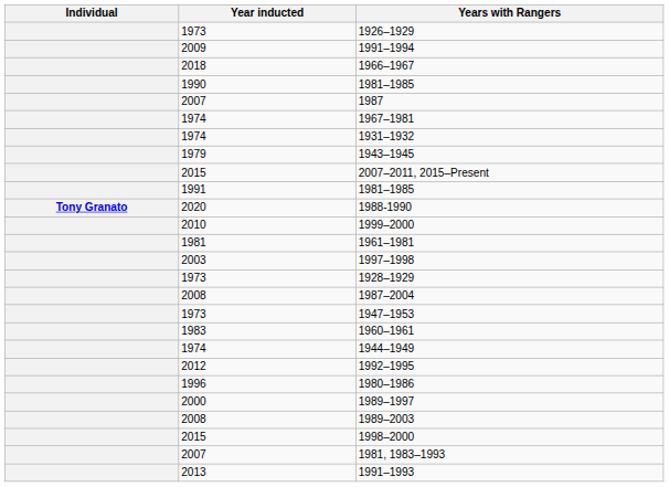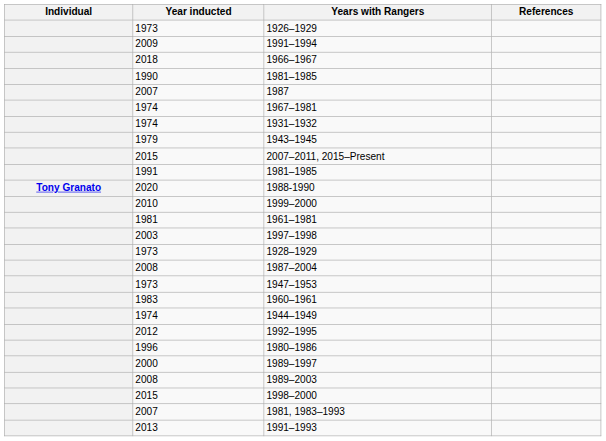 <table class="wikitable sortable" width="75%">
 <tr>
 <th scope="col">Individual</th>
 <th scope="col">Year inducted</th>
 <th scope="col">Years with Rangers</th>
+<th scope="col" class="unsortable">References</th>
 </tr>
 <tr>
 <th scope="row"></th>
 <td>1973</td>
 <td>1926–1929</td>
+<td></td>
 </tr>
 <tr>
 <th scope="row"></th>
 <td>2009</td>
 <td>1991–1994</td>
+<td></td>
 </tr>
 <tr>
 <th scope="row"></th>
 <td>2018</td>
 <td>1966–1967</td>
+<td></td>
 </tr>
 <tr>
 <th scope="row"></th>
 <td>1990</td>
 <td>1981–1985</td>
+<td></td>
 </tr>
 <tr>
 <th scope="row"></th>
 <td>2007</td>
 <td>1987</td>
+<td></td>
 </tr>
 <tr>
 <th scope="row"></th>
 <td>1974</td>
 <td>1967–1981</td>
+<td></td>
 </tr>
 <tr>
 <th scope="row"></th>
 <td>1974</td>
 <td>1931–1932</td>
+<td></td>
 </tr>
 <tr>
 <th scope="row"></th>
 <td>1979</td>
 <td>1943–1945</td>
+<td></td>
 </tr>
 <tr>
 <th scope="row"></th>
 <td>2015</td>
 <td>2007–2011, 2015–Present</td>
+<td></td>
 </tr>
 <tr>
 <th scope="row"></th>
 <td>1991</td>
 <td>1981–1985</td>
+<td></td>
 </tr>
 <tr>
 <th><a href='#'>Tony Granato</a></th>
 <td>2020</td>
 <td>1988-1990</td>
+<td></td>
 </tr>
 <tr>
 <th scope="row"></th>
 <td>2010</td>
 <td>1999–2000</td>
+<td></td>
 </tr>
 <tr>
 <th scope="row"></th>
 <td>1981</td>
 <td>1961–1981</td>
+<td></td>
 </tr>
 <tr>
 <th scope="row"></th>
 <td>2003</td>
 <td>1997–1998</td>
+<td></td>
 </tr>
 <tr>
 <th scope="row"></th>
 <td>1973</td>
 <td>1928–1929</td>
+<td></td>
 </tr>
 <tr>
 <th scope="row"></th>
 <td>2008</td>
 <td>1987–2004</td>
+<td></td>
 </tr>
 <tr>
 <th scope="row"></th>
 <td>1973</td>
 <td>1947–1953</td>
+<td></td>
 </tr>
 <tr>
 <th scope="row"></th>
 <td>1983</td>
 <td>1960–1961</td>
+<td></td>
 </tr>
 <tr>
 <th scope="row"></th>
 <td>1974</td>
 <td>1944–1949</td>
+<td></td>
 </tr>
 <tr>
 <th scope="row"></th>
 <td>2012</td>
 <td>1992–1995</td>
+<td></td>
 </tr>
 <tr>
 <th scope="row"></th>
 <td>1996</td>
 <td>1980–1986</td>
+<td></td>
 </tr>
 <tr>
 <th scope="row"></th>
 <td>2000</td>
 <td>1989–1997</td>
+<td></td>
 </tr>
 <tr>
 <th scope="row"></th>
 <td>2008</td>
 <td>1989–2003</td>
+<td></td>
 </tr>
 <tr>
 <th scope="row"></th>
 <td>2015</td>
 <td>1998–2000</td>
+<td></td>
 </tr>
 <tr>
 <th scope="row"></th>
 <td>2007</td>
 <td>1981, 1983–1993</td>
+<td></td>
 </tr>
 <tr>
 <th scope="row"></th>
 <td>2013</td>
 <td>1991–1993</td>
+<td></td>
 </tr>
 </table>
